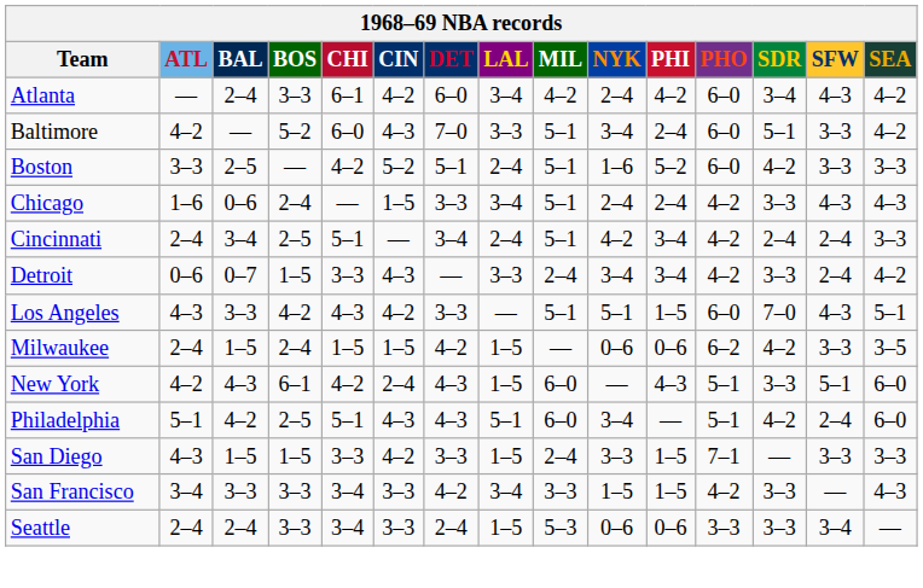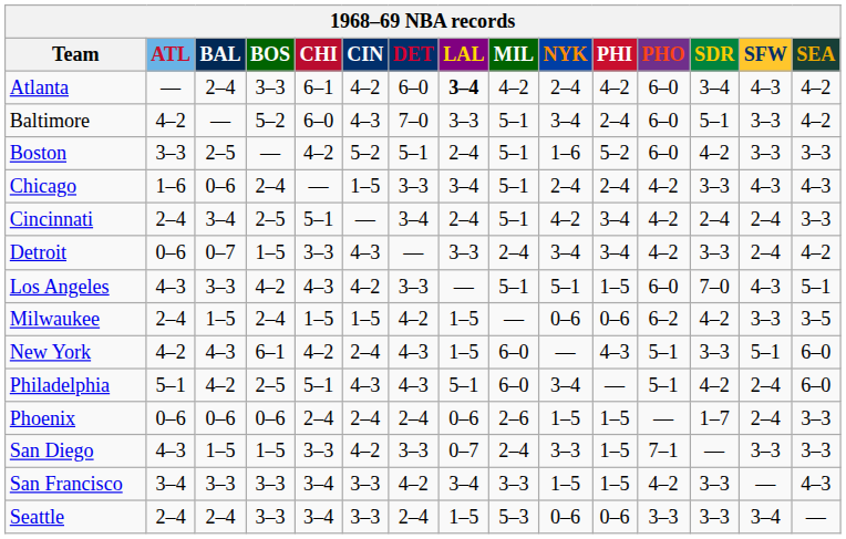 <table class="wikitable" style="font-size:95%; text-align:center;">
 <tr>
 <th colspan=15>1968–69 NBA records</th>
 </tr>
 <tr>
 <th width=100>Team</th>
 <th style="background:#69B3E6;color:#C70F2E;width=35">ATL</th>
 <th style="background:#002854;color:#FFFFFF;width=35">BAL</th>
 <th style="background:#006400;color:#FFFFFF;width=35">BOS</th>
 <th style="background:#BA0C2F;color:#FFFFFF;width=35">CHI</th>
 <th style="background:#012F6B;color:#FFFFFF;width=35">CIN</th>
 <th style="background:#012F6B;color:#D40032;width=35">DET</th>
 <th style="background:#800080;color:#FFD700;width=35">LAL</th>
 <th style="background:#006400;color:#FFFFFF;width=35">MIL</th>
 <th style="background:#003EA4;color:#FF8C00;width=35">NYK</th>
 <th style="background:#C90F2E;color:#FFFFFF;width=35">PHI</th>
 <th style="background:#702F8B;color:#FA4417;width=35">PHO</th>
 <th style="background:#00843D;color:#FFCC00;width=35">SDR</th>
 <th style="background:#FFC62C;color:#012F6B;width=35">SFW</th>
 <th style="background:#173F36;color:#EBAA00;width=35">SEA</th>
 </tr>
 <tr>
 <td style="text-align:left;"><a href='#'>Atlanta</a></td>
 <td>—</td>
 <td>2–4</td>
 <td>3–3</td>
 <td>6–1</td>
 <td>4–2</td>
 <td>6–0</td>
-<td>3–4</td>
+<td><strong>3–4</strong></td>
 <td>4–2</td>
 <td>2–4</td>
 <td>4–2</td>
 <td>6–0</td>
 <td>3–4</td>
 <td>4–3</td>
 <td>4–2</td>
 </tr>
 <tr>
 <td style="text-align:left;">Baltimore</td>
 <td>4–2</td>
 <td>—</td>
 <td>5–2</td>
 <td>6–0</td>
 <td>4–3</td>
 <td>7–0</td>
 <td>3–3</td>
 <td>5–1</td>
 <td>3–4</td>
 <td>2–4</td>
 <td>6–0</td>
 <td>5–1</td>
 <td>3–3</td>
 <td>4–2</td>
 </tr>
 <tr>
 <td style="text-align:left;"><a href='#'>Boston</a></td>
 <td>3–3</td>
 <td>2–5</td>
 <td>—</td>
 <td>4–2</td>
 <td>5–2</td>
 <td>5–1</td>
 <td>2–4</td>
 <td>5–1</td>
 <td>1–6</td>
 <td>5–2</td>
 <td>6–0</td>
 <td>4–2</td>
 <td>3–3</td>
 <td>3–3</td>
 </tr>
 <tr>
 <td style="text-align:left;"><a href='#'>Chicago</a></td>
 <td>1–6</td>
 <td>0–6</td>
 <td>2–4</td>
 <td>—</td>
 <td>1–5</td>
 <td>3–3</td>
 <td>3–4</td>
 <td>5–1</td>
 <td>2–4</td>
 <td>2–4</td>
 <td>4–2</td>
 <td>3–3</td>
 <td>4–3</td>
 <td>4–3</td>
 </tr>
 <tr>
 <td style="text-align:left;"><a href='#'>Cincinnati</a></td>
 <td>2–4</td>
 <td>3–4</td>
 <td>2–5</td>
 <td>5–1</td>
 <td>—</td>
 <td>3–4</td>
 <td>2–4</td>
 <td>5–1</td>
 <td>4–2</td>
 <td>3–4</td>
 <td>4–2</td>
 <td>2–4</td>
 <td>2–4</td>
 <td>3–3</td>
 </tr>
 <tr>
 <td style="text-align:left;"><a href='#'>Detroit</a></td>
 <td>0–6</td>
 <td>0–7</td>
 <td>1–5</td>
 <td>3–3</td>
 <td>4–3</td>
 <td>—</td>
 <td>3–3</td>
 <td>2–4</td>
 <td>3–4</td>
 <td>3–4</td>
 <td>4–2</td>
 <td>3–3</td>
 <td>2–4</td>
 <td>4–2</td>
 </tr>
 <tr>
 <td style="text-align:left;"><a href='#'>Los Angeles</a></td>
 <td>4–3</td>
 <td>3–3</td>
 <td>4–2</td>
 <td>4–3</td>
 <td>4–2</td>
 <td>3–3</td>
 <td>—</td>
 <td>5–1</td>
 <td>5–1</td>
 <td>1–5</td>
 <td>6–0</td>
 <td>7–0</td>
 <td>4–3</td>
 <td>5–1</td>
 </tr>
 <tr>
 <td style="text-align:left;"><a href='#'>Milwaukee</a></td>
 <td>2–4</td>
 <td>1–5</td>
 <td>2–4</td>
 <td>1–5</td>
 <td>1–5</td>
 <td>4–2</td>
 <td>1–5</td>
 <td>—</td>
 <td>0–6</td>
 <td>0–6</td>
 <td>6–2</td>
 <td>4–2</td>
 <td>3–3</td>
 <td>3–5</td>
 </tr>
 <tr>
 <td style="text-align:left;"><a href='#'>New York</a></td>
 <td>4–2</td>
 <td>4–3</td>
 <td>6–1</td>
 <td>4–2</td>
 <td>2–4</td>
 <td>4–3</td>
 <td>1–5</td>
 <td>6–0</td>
 <td>—</td>
 <td>4–3</td>
 <td>5–1</td>
 <td>3–3</td>
 <td>5–1</td>
 <td>6–0</td>
 </tr>
 <tr>
 <td style="text-align:left;"><a href='#'>Philadelphia</a></td>
 <td>5–1</td>
 <td>4–2</td>
 <td>2–5</td>
 <td>5–1</td>
 <td>4–3</td>
 <td>4–3</td>
 <td>5–1</td>
 <td>6–0</td>
 <td>3–4</td>
 <td>—</td>
 <td>5–1</td>
 <td>4–2</td>
 <td>2–4</td>
 <td>6–0</td>
 </tr>
 <tr>
+<td style="text-align:left;"><a href='#'>Phoenix</a></td>
+<td>0–6</td>
+<td>0–6</td>
+<td>0–6</td>
+<td>2–4</td>
+<td>2–4</td>
+<td>2–4</td>
+<td>0–6</td>
+<td>2–6</td>
+<td>1–5</td>
+<td>1–5</td>
+<td>—</td>
+<td>1–7</td>
+<td>2–4</td>
+<td>3–3</td>
+</tr>
+<tr>
 <td style="text-align:left;"><a href='#'>San Diego</a></td>
 <td>4–3</td>
 <td>1–5</td>
 <td>1–5</td>
 <td>3–3</td>
 <td>4–2</td>
 <td>3–3</td>
-<td>1–5</td>
+<td>0–7</td>
 <td>2–4</td>
 <td>3–3</td>
 <td>1–5</td>
 <td>7–1</td>
 <td>—</td>
 <td>3–3</td>
 <td>3–3</td>
 </tr>
 <tr>
 <td style="text-align:left;"><a href='#'>San Francisco</a></td>
 <td>3–4</td>
 <td>3–3</td>
 <td>3–3</td>
 <td>3–4</td>
 <td>3–3</td>
 <td>4–2</td>
 <td>3–4</td>
 <td>3–3</td>
 <td>1–5</td>
 <td>1–5</td>
 <td>4–2</td>
 <td>3–3</td>
 <td>—</td>
 <td>4–3</td>
 </tr>
 <tr>
 <td style="text-align:left;"><a href='#'>Seattle</a></td>
 <td>2–4</td>
 <td>2–4</td>
 <td>3–3</td>
 <td>3–4</td>
 <td>3–3</td>
 <td>2–4</td>
 <td>1–5</td>
 <td>5–3</td>
 <td>0–6</td>
 <td>0–6</td>
 <td>3–3</td>
 <td>3–3</td>
 <td>3–4</td>
 <td>—</td>
 </tr>
 </table>
